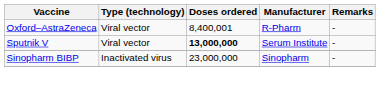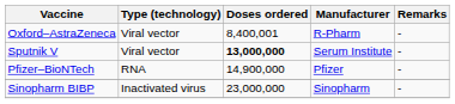 <table class="wikitable">
 <tr>
 <th>Vaccine</th>
 <th>Type (technology)</th>
 <th>Doses ordered</th>
 <th>Manufacturer</th>
 <th>Remarks</th>
 </tr>
 <tr>
 <td><a href='#'>Oxford–AstraZeneca</a></td>
 <td>Viral vector</td>
 <td>8,400,001</td>
 <td> <a href='#'>R-Pharm</a></td>
 <td>-</td>
 </tr>
 <tr>
 <td><a href='#'>Sputnik V</a></td>
 <td>Viral vector</td>
 <td><strong>13,000,000</strong></td>
 <td> <a href='#'>Serum Institute</a></td>
 <td>-</td>
 </tr>
 <tr>
+<td><a href='#'>Pfizer–BioNTech</a></td>
+<td>RNA</td>
+<td>14,900,000 </td>
+<td> <a href='#'>Pfizer</a></td>
+<td>-</td>
+</tr>
+<tr>
 </tr>
 <tr>
 <td><a href='#'>Sinopharm BIBP</a></td>
 <td>Inactivated virus</td>
 <td>23,000,000</td>
 <td> <a href='#'>Sinopharm</a></td>
 <td>-</td>
 </tr>
 <tr>
 </tr>
 </table>
